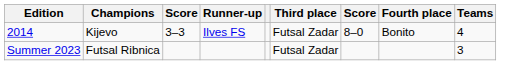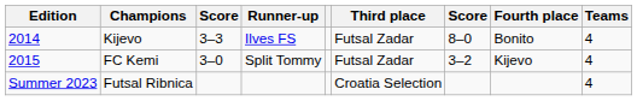 <table class="wikitable">
 <tr>
 <th>Edition</th>
 <th>Champions</th>
 <th>Score</th>
 <th>Runner-up</th>
 <th></th>
 <th>Third place</th>
 <th>Score</th>
 <th>Fourth place</th>
 <th>Teams</th>
 </tr>
 <tr>
 <td><a href='#'>2014</a></td>
 <td>Kijevo</td>
 <td>3–3</td>
 <td><a href='#'>Ilves FS</a></td>
 <td></td>
 <td>Futsal Zadar</td>
 <td>8–0</td>
 <td>Bonito</td>
 <td>4</td>
 </tr>
 <tr>
+<td><a href='#'>2015</a></td>
+<td>FC Kemi</td>
+<td>3–0</td>
+<td>Split Tommy</td>
+<td></td>
+<td>Futsal Zadar</td>
+<td>3–2</td>
+<td>Kijevo</td>
+<td>4</td>
+</tr>
+<tr>
 <td><a href='#'>Summer 2023</a></td>
 <td>Futsal Ribnica</td>
 <td></td>
 <td></td>
 <td></td>
-<td>Futsal Zadar</td>
+<td>Croatia Selection</td>
 <td></td>
 <td></td>
-<td>3</td>
+<td>4</td>
 </tr>
 </table>
